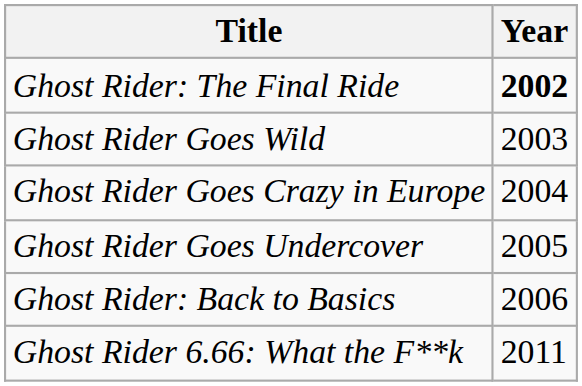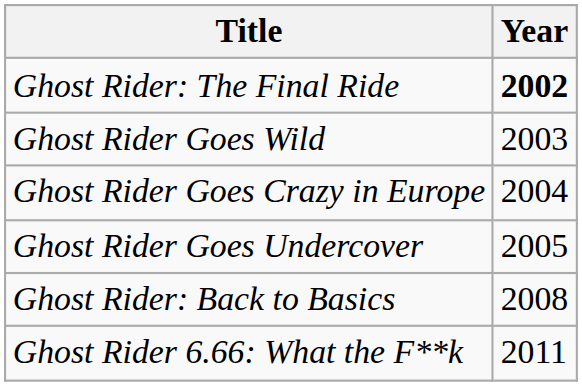 <table class="wikitable">
 <tr style="background:#CCCCCC;">
 <th>Title</th>
 <th>Year</th>
 </tr>
 <tr>
 <td><em>Ghost Rider: The Final Ride</em></td>
 <td><strong>2002</strong></td>
 </tr>
 <tr>
 <td><em>Ghost Rider Goes Wild</em></td>
 <td>2003</td>
 </tr>
 <tr>
 <td><em>Ghost Rider Goes Crazy in Europe</em></td>
 <td>2004</td>
 </tr>
 <tr>
 <td><em>Ghost Rider Goes Undercover</em></td>
 <td>2005</td>
 </tr>
 <tr>
 <td><em>Ghost Rider: Back to Basics</em></td>
-<td>2006</td>
+<td>2008</td>
 </tr>
 <tr>
 <td><em>Ghost Rider 6.66: What the F**k</em></td>
 <td>2011</td>
 </tr>
 </table>
